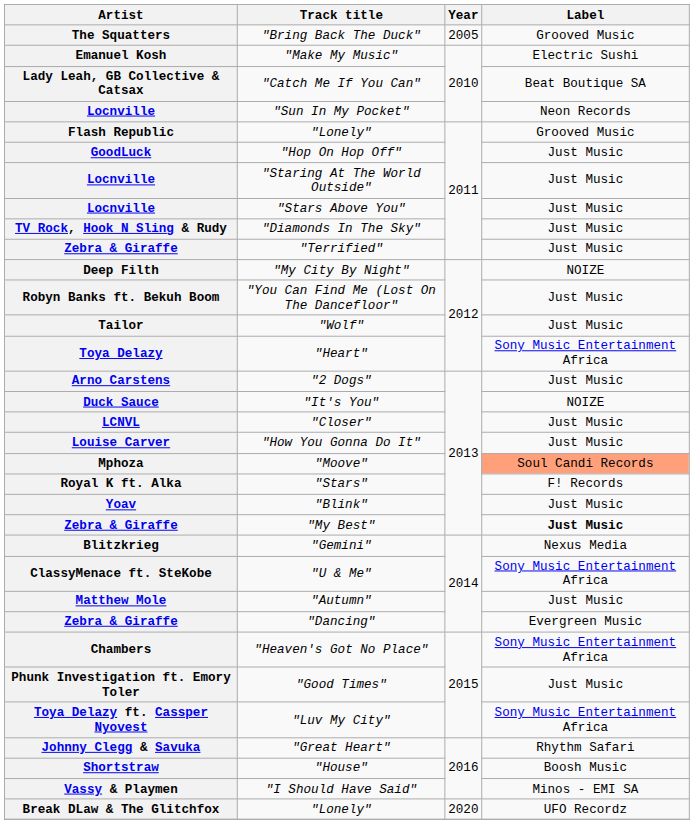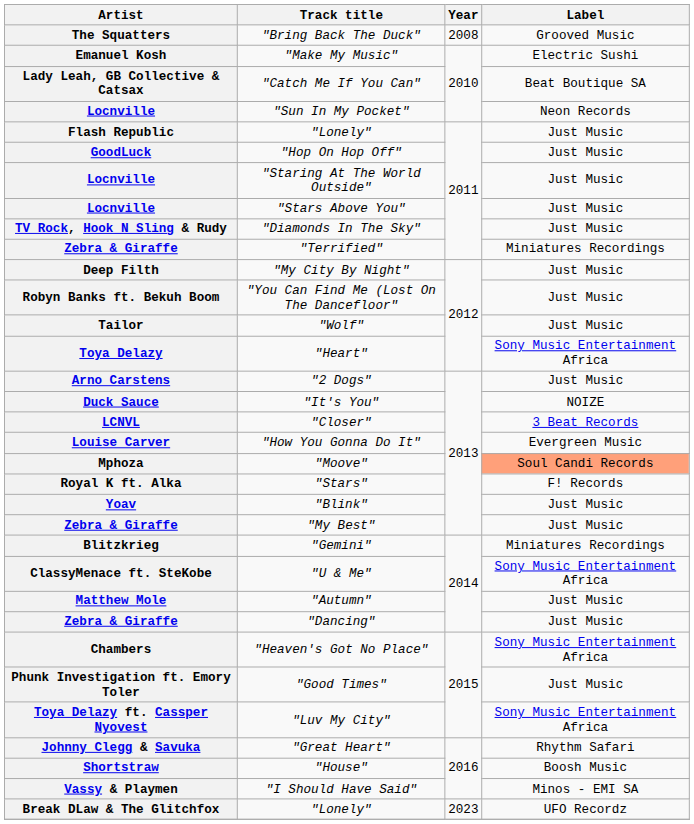 <table class="wikitable plainrowheaders" style="text-align:center;" border="1">
 <tr>
 <th scope="col" style="width:18em;">Artist</th>
 <th scope="col" style="width:16em;">Track title</th>
 <th scope="col" style="width:1em;">Year</th>
 <th scope="col" style="width:16em;">Label</th>
 </tr>
 <tr>
 <th scope="row"><strong>The Squatters</strong></th>
 <td><em>"Bring Back The Duck"</em></td>
-<td>2005</td>
+<td>2008</td>
 <td>Grooved Music</td>
 </tr>
 <tr>
 <th scope="row"><strong>Emanuel Kosh</strong></th>
 <td><em>"Make My Music"</em></td>
 <td rowspan="3">2010</td>
 <td>Electric Sushi</td>
 </tr>
 <tr>
 <th scope="row"><strong>Lady Leah, GB Collective & Catsax</strong></th>
 <td><em>"Catch Me If You Can"</em></td>
 <td>Beat Boutique SA</td>
 </tr>
 <tr>
 <th scope="row"><strong><a href='#'>Locnville</a></strong></th>
 <td><em>"Sun In My Pocket"</em></td>
 <td>Neon Records</td>
 </tr>
 <tr>
 <th scope="row"><strong>Flash Republic</strong></th>
 <td><em>"Lonely"</em></td>
 <td rowspan="6">2011</td>
-<td>Grooved Music</td>
+<td>Just Music</td>
 </tr>
 <tr>
 <th scope="row"><strong><a href='#'>GoodLuck</a></strong></th>
 <td><em>"Hop On Hop Off"</em></td>
 <td>Just Music</td>
 </tr>
 <tr>
 <th scope="row"><strong><a href='#'>Locnville</a></strong></th>
 <td><em>"Staring At The World Outside"</em></td>
 <td>Just Music</td>
 </tr>
 <tr>
 <th scope="row"><strong><a href='#'>Locnville</a></strong></th>
 <td><em>"Stars Above You"</em></td>
 <td>Just Music</td>
 </tr>
 <tr>
 <th scope="row"><strong><a href='#'>TV Rock</a>, <a href='#'>Hook N Sling</a> & Rudy</strong></th>
 <td><em>"Diamonds In The Sky"</em></td>
 <td>Just Music</td>
 </tr>
 <tr>
 <th scope="row"><strong><a href='#'>Zebra & Giraffe</a></strong></th>
 <td><em>"Terrified"</em></td>
-<td>Just Music</td>
+<td>Miniatures Recordings</td>
 </tr>
 <tr>
 <th scope="row"><strong>Deep Filth</strong></th>
 <td><em>"My City By Night"</em></td>
 <td rowspan="4">2012</td>
-<td>NOIZE</td>
+<td>Just Music</td>
 </tr>
 <tr>
 <th scope="row"><strong>Robyn Banks ft. Bekuh Boom</strong></th>
 <td><em>"You Can Find Me (Lost On The Dancefloor"</em></td>
 <td>Just Music</td>
 </tr>
 <tr>
 <th scope="row"><strong>Tailor</strong></th>
 <td><em>"Wolf"</em></td>
 <td>Just Music</td>
 </tr>
 <tr>
 <th scope="row"><strong><a href='#'>Toya Delazy</a></strong></th>
 <td><em>"Heart"</em></td>
 <td><a href='#'>Sony Music Entertainment</a> Africa</td>
 </tr>
 <tr>
 <th scope="row"><strong><a href='#'>Arno Carstens</a></strong></th>
 <td><em>"2 Dogs"</em></td>
 <td rowspan="8">2013</td>
 <td>Just Music</td>
 </tr>
 <tr>
 <th scope="row"><strong><a href='#'>Duck Sauce</a></strong></th>
 <td><em>"It's You"</em></td>
 <td>NOIZE</td>
 </tr>
 <tr>
 <th scope="row"><strong><a href='#'>LCNVL</a></strong></th>
 <td><em>"Closer"</em></td>
-<td>Just Music</td>
+<td><a href='#'>3 Beat Records</a></td>
 </tr>
 <tr>
 <th scope="row"><strong><a href='#'>Louise Carver</a></strong></th>
 <td><em>"How You Gonna Do It"</em></td>
-<td>Just Music</td>
+<td>Evergreen Music</td>
 </tr>
 <tr>
 <th scope="row"><strong>Mphoza</strong></th>
 <td><em>"Moove"</em></td>
 <td style="background: lightsalmon;">Soul Candi Records</td>
 </tr>
 <tr>
 <th scope="row"><strong>Royal K ft. Alka</strong></th>
 <td><em>"Stars"</em></td>
 <td>F! Records</td>
 </tr>
 <tr>
 <th scope="row"><strong><a href='#'>Yoav</a></strong></th>
 <td><em>"Blink"</em></td>
 <td>Just Music</td>
 </tr>
 <tr>
 <th scope="row"><strong><a href='#'>Zebra & Giraffe</a></strong></th>
 <td><em>"My Best"</em></td>
-<td><strong>Just Music</strong></td>
+<td>Just Music</td>
 </tr>
 <tr>
 <th scope="row"><strong>Blitzkrieg</strong></th>
 <td><em>"Gemini"</em></td>
 <td rowspan="4">2014</td>
-<td>Nexus Media</td>
+<td>Miniatures Recordings</td>
 </tr>
 <tr>
 <th scope="row"><strong>ClassyMenace ft. SteKobe</strong></th>
 <td><em>"U & Me"</em></td>
 <td><a href='#'>Sony Music Entertainment</a> Africa</td>
 </tr>
 <tr>
 <th scope="row"><strong><a href='#'>Matthew Mole</a></strong></th>
 <td><em>"Autumn"</em></td>
 <td>Just Music</td>
 </tr>
 <tr>
 <th scope="row"><strong><a href='#'>Zebra & Giraffe</a></strong></th>
 <td><em>"Dancing"</em></td>
-<td>Evergreen Music</td>
+<td>Just Music</td>
 </tr>
 <tr>
 <th scope="row"><strong>Chambers</strong></th>
 <td><em>"Heaven's Got No Place"</em></td>
 <td rowspan="3">2015</td>
 <td><a href='#'>Sony Music Entertainment</a> Africa</td>
 </tr>
 <tr>
 <th scope="row"><strong>Phunk Investigation ft. Emory Toler</strong></th>
 <td><em>"Good Times"</em></td>
 <td>Just Music</td>
 </tr>
 <tr>
 <th scope="row"><strong><a href='#'>Toya Delazy</a> ft. <a href='#'>Cassper Nyovest</a></strong></th>
 <td><em>"Luv My City"</em></td>
 <td><a href='#'>Sony Music Entertainment</a> Africa</td>
 </tr>
 <tr>
 <th scope="row"><strong><a href='#'>Johnny Clegg</a> & <a href='#'>Savuka</a></strong></th>
 <td><em>"Great Heart"</em></td>
 <td rowspan="3">2016</td>
 <td>Rhythm Safari</td>
 </tr>
 <tr>
 <th scope="row"><strong><a href='#'>Shortstraw</a></strong></th>
 <td><em>"House"</em></td>
 <td>Boosh Music</td>
 </tr>
 <tr>
 <th scope="row"><strong><a href='#'>Vassy</a> & Playmen</strong></th>
 <td><em>"I Should Have Said"</em></td>
 <td>Minos - EMI SA</td>
 </tr>
 <tr>
 <th scope="row"><strong>Break DLaw & The Glitchfox</strong></th>
 <td><em>"Lonely"</em></td>
-<td>2020</td>
+<td>2023</td>
 <td>UFO Recordz</td>
 </tr>
 <tr>
 </tr>
 </table>
